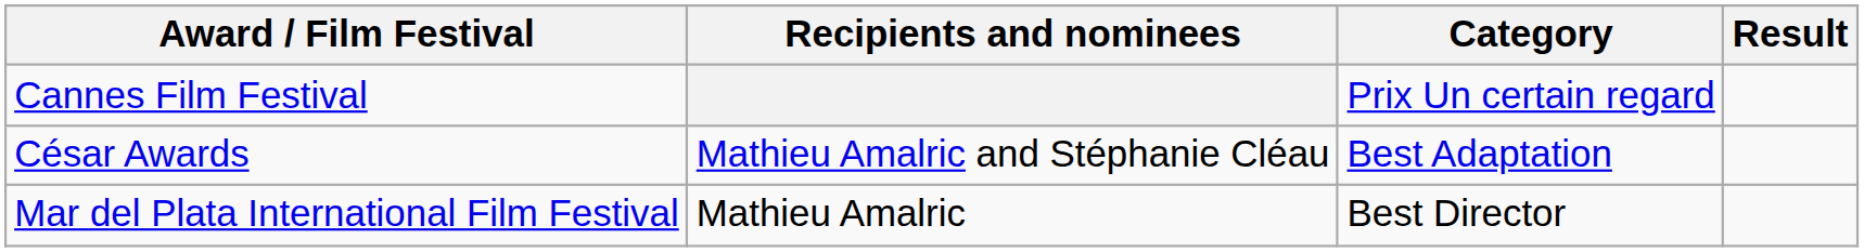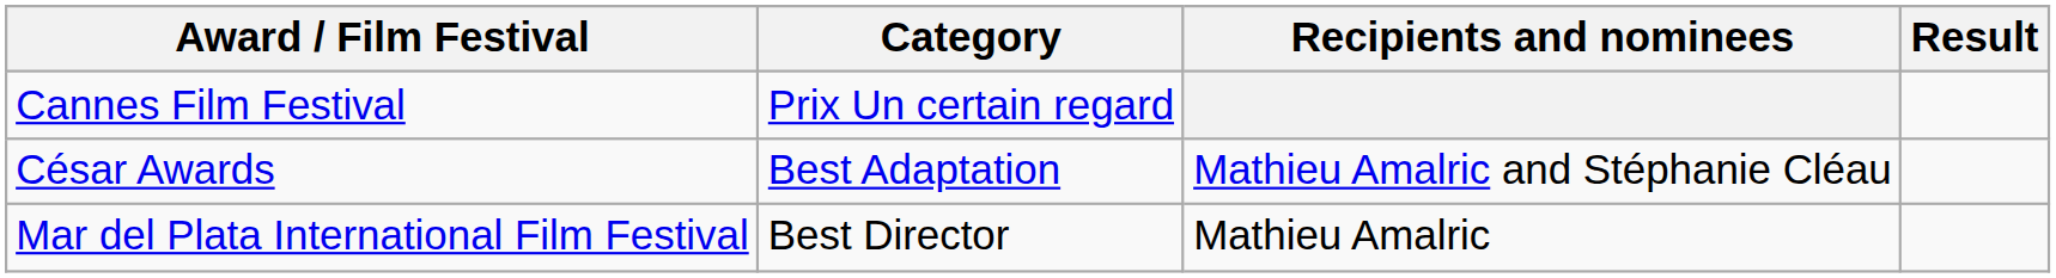 <table class="wikitable plainrowheaders sortable">
 <tr style="background:#ccc; text-align:center;">
 <th scope="col">Award / Film Festival</th>
+<th scope="col">Category</th>
 <th scope="col">Recipients and nominees</th>
-<th scope="col">Category</th>
 <th scope="col">Result</th>
 </tr>
 <tr>
 <td><a href='#'>Cannes Film Festival</a></td>
+<td><a href='#'>Prix Un certain regard</a></td>
 <th></th>
-<td><a href='#'>Prix Un certain regard</a></td>
 <td></td>
 </tr>
 <tr>
 <td><a href='#'>César Awards</a></td>
+<td><a href='#'>Best Adaptation</a></td>
 <td><a href='#'>Mathieu Amalric</a> and Stéphanie Cléau</td>
-<td><a href='#'>Best Adaptation</a></td>
 <td></td>
 </tr>
 <tr>
 <td><a href='#'>Mar del Plata International Film Festival</a></td>
+<td>Best Director</td>
 <td>Mathieu Amalric</td>
-<td>Best Director</td>
 <td></td>
 </tr>
 </table>
